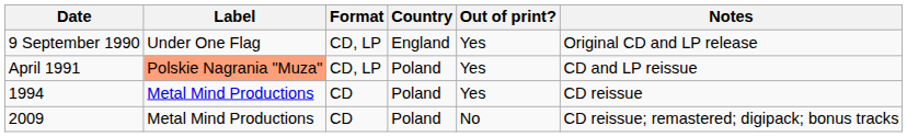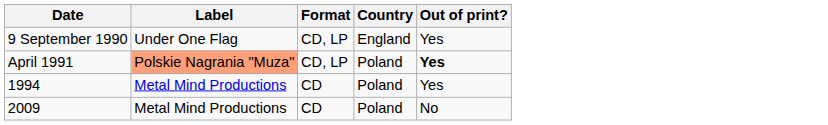 <table class="wikitable">
 <tr>
 <th>Date</th>
 <th>Label</th>
 <th>Format</th>
 <th>Country</th>
 <th>Out of print?</th>
-<th>Notes</th>
 </tr>
 <tr>
 <td>9 September 1990</td>
 <td>Under One Flag</td>
 <td>CD, LP</td>
 <td>England</td>
 <td>Yes</td>
-<td>Original CD and LP release</td>
 </tr>
 <tr>
 <td>April 1991</td>
 <td style="background: lightsalmon;">Polskie Nagrania "Muza"</td>
 <td>CD, LP</td>
 <td>Poland</td>
-<td>Yes</td>
-<td>CD and LP reissue</td>
+<td><strong>Yes</strong></td>
 </tr>
 <tr>
 <td>1994</td>
 <td><a href='#'>Metal Mind Productions</a></td>
 <td>CD</td>
 <td>Poland</td>
 <td>Yes</td>
-<td>CD reissue</td>
 </tr>
 <tr>
 <td>2009</td>
 <td>Metal Mind Productions</td>
 <td>CD</td>
 <td>Poland</td>
 <td>No</td>
-<td>CD reissue; remastered; digipack; bonus tracks</td>
 </tr>
 </table>
